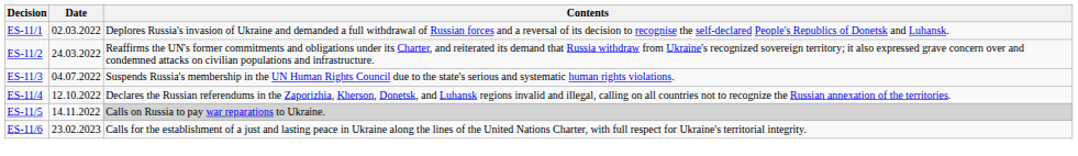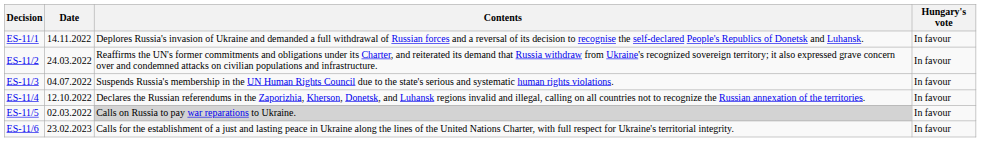 <table class="wikitable">
 <tr>
 <th>Decision</th>
 <th>Date</th>
 <th>Contents</th>
+<th>Hungary's vote</th>
 </tr>
 <tr>
 <td><a href='#'>ES-11/1</a></td>
-<td>02.03.2022</td>
+<td>14.11.2022</td>
 <td>Deplores Russia's invasion of Ukraine and demanded a full withdrawal of <a href='#'>Russian forces</a> and a reversal of its decision to <a href='#'>recognise</a> the <a href='#'>self-declared</a> <a href='#'>People's Republics of Donetsk</a> and <a href='#'>Luhansk</a>.</td>
+<td>In favour</td>
 </tr>
 <tr>
 <td><a href='#'>ES-11/2</a></td>
 <td>24.03.2022</td>
 <td>Reaffirms the UN's former commitments and obligations under its <a href='#'>Charter</a>, and reiterated its demand that <a href='#'>Russia withdraw</a> from <a href='#'>Ukraine</a>'s recognized sovereign territory; it also expressed grave concern over and condemned attacks on civilian populations and infrastructure.</td>
+<td>In favour</td>
 </tr>
 <tr>
 <td><a href='#'>ES-11/3</a></td>
 <td>04.07.2022</td>
 <td>Suspends Russia's membership in the <a href='#'>UN Human Rights Council</a> due to the state's serious and systematic <a href='#'>human rights violations</a>.</td>
+<td>In favour</td>
 </tr>
 <tr>
 <td><a href='#'>ES-11/4</a></td>
 <td>12.10.2022</td>
 <td>Declares the Russian referendums in the <a href='#'>Zaporizhia</a>, <a href='#'>Kherson</a>, <a href='#'>Donetsk</a>, and <a href='#'>Luhansk</a> regions invalid and illegal, calling on all countries not to recognize the <a href='#'>Russian annexation of the territories</a>.</td>
+<td>In favour</td>
 </tr>
 <tr>
 <td><a href='#'>ES-11/5</a></td>
-<td>14.11.2022</td>
+<td>02.03.2022</td>
 <td style="background: lightgrey;">Calls on Russia to pay <a href='#'>war reparations</a> to Ukraine.</td>
+<td>In favour</td>
 </tr>
 <tr>
 <td><a href='#'>ES-11/6</a></td>
 <td>23.02.2023</td>
 <td>Calls for the establishment of a just and lasting peace in Ukraine along the lines of the United Nations Charter, with full respect for Ukraine's territorial integrity.</td>
+<td>In favour</td>
 </tr>
 </table>
